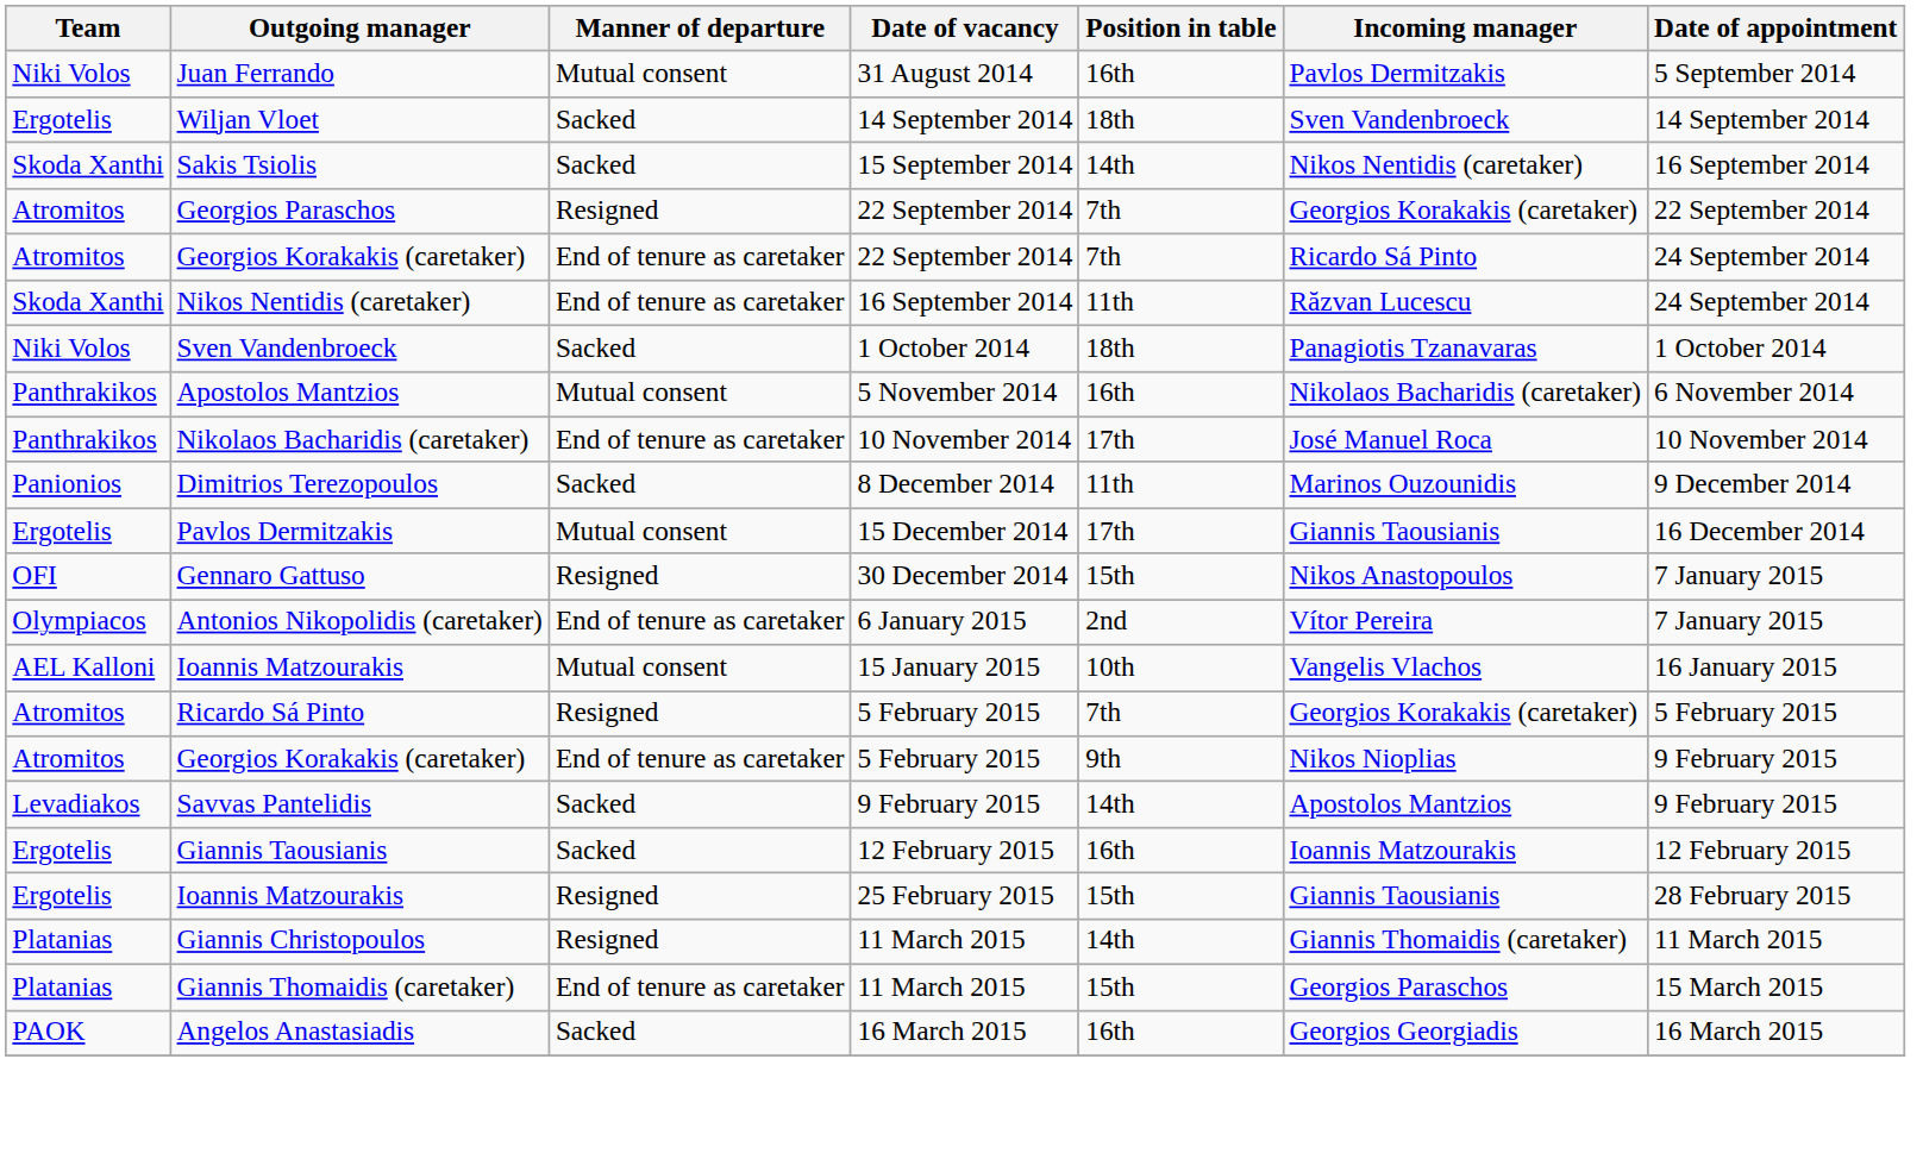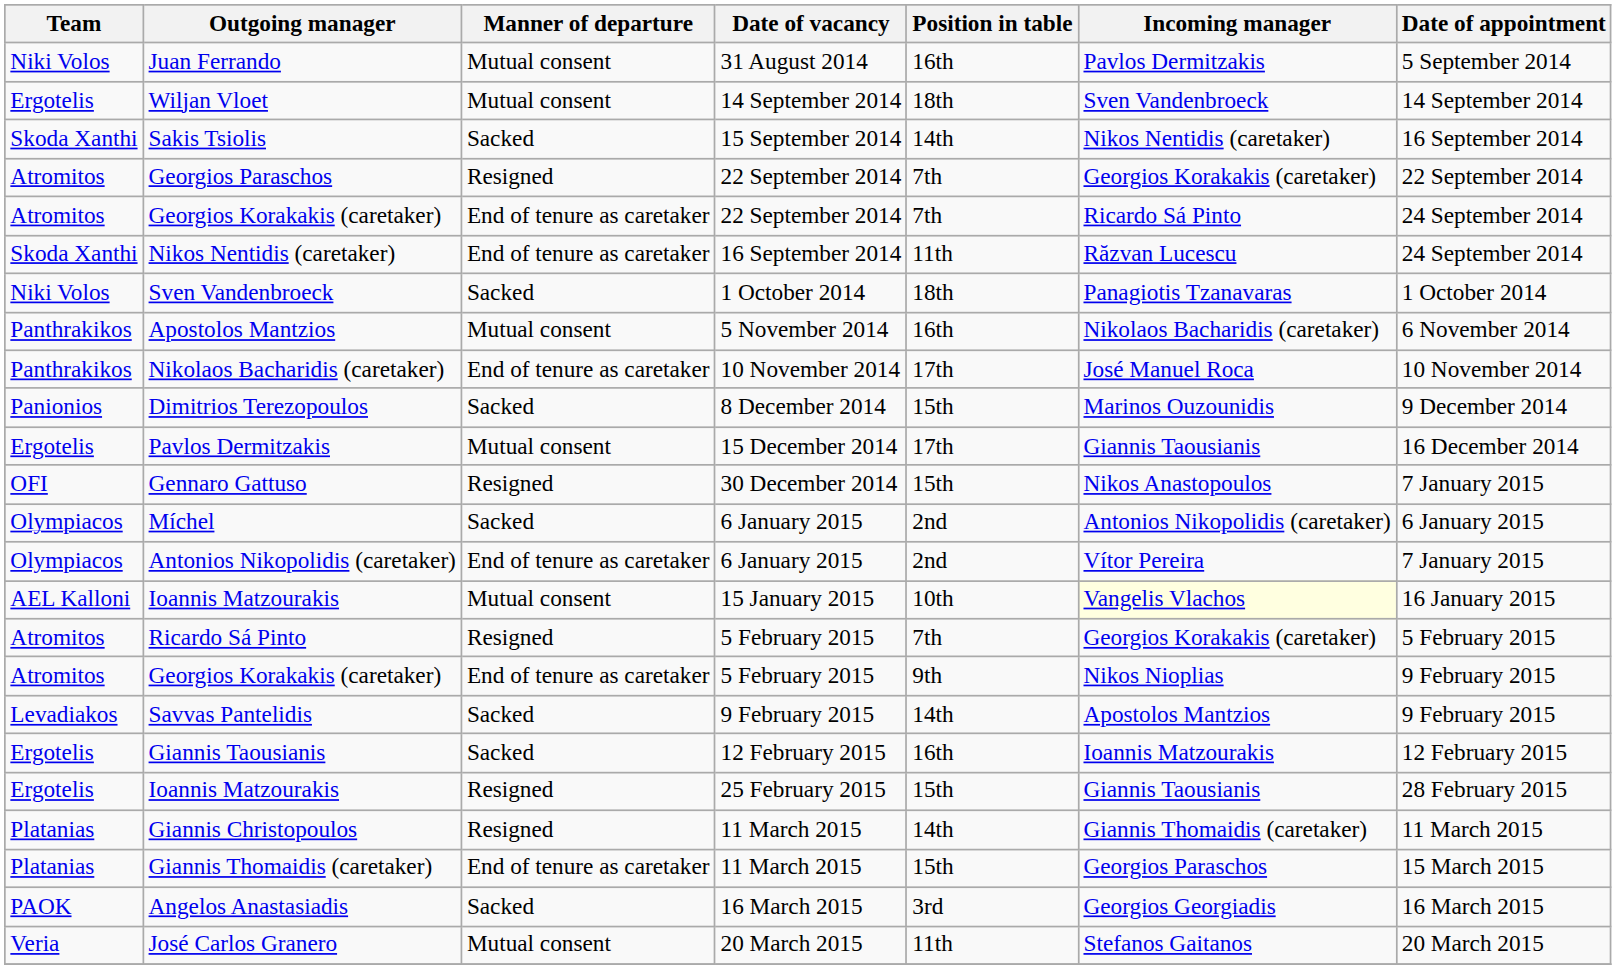 <table class="wikitable" style="font-size: 85%">
 <tr>
 <th>Team</th>
 <th>Outgoing manager</th>
 <th>Manner of departure</th>
 <th>Date of vacancy</th>
 <th>Position in table</th>
 <th>Incoming manager</th>
 <th>Date of appointment</th>
 </tr>
 <tr>
 <td><a href='#'>Niki Volos</a></td>
 <td> <a href='#'>Juan Ferrando</a></td>
 <td>Mutual consent</td>
 <td>31 August 2014</td>
 <td>16th</td>
 <td> <a href='#'>Pavlos Dermitzakis</a></td>
 <td>5 September 2014</td>
 </tr>
 <tr>
 <td><a href='#'>Ergotelis</a></td>
 <td> <a href='#'>Wiljan Vloet</a></td>
-<td>Sacked</td>
+<td>Mutual consent</td>
 <td>14 September 2014</td>
 <td>18th</td>
 <td> <a href='#'>Sven Vandenbroeck</a></td>
 <td>14 September 2014</td>
 </tr>
 <tr>
 <td><a href='#'>Skoda Xanthi</a></td>
 <td> <a href='#'>Sakis Tsiolis</a></td>
 <td>Sacked</td>
 <td>15 September 2014</td>
 <td>14th</td>
 <td> <a href='#'>Nikos Nentidis</a> (caretaker)</td>
 <td>16 September 2014</td>
 </tr>
 <tr>
 <td><a href='#'>Atromitos</a></td>
 <td> <a href='#'>Georgios Paraschos</a></td>
 <td>Resigned</td>
 <td>22 September 2014</td>
 <td>7th</td>
 <td> <a href='#'>Georgios Korakakis</a> (caretaker)</td>
 <td>22 September 2014</td>
 </tr>
 <tr>
 <td><a href='#'>Atromitos</a></td>
 <td> <a href='#'>Georgios Korakakis</a> (caretaker)</td>
 <td>End of tenure as caretaker</td>
 <td>22 September 2014</td>
 <td>7th</td>
 <td> <a href='#'>Ricardo Sá Pinto</a></td>
 <td>24 September 2014</td>
 </tr>
 <tr>
 <td><a href='#'>Skoda Xanthi</a></td>
 <td> <a href='#'>Nikos Nentidis</a> (caretaker)</td>
 <td>End of tenure as caretaker</td>
 <td>16 September 2014</td>
 <td>11th</td>
 <td> <a href='#'>Răzvan Lucescu</a></td>
 <td>24 September 2014</td>
 </tr>
 <tr>
 <td><a href='#'>Niki Volos</a></td>
 <td> <a href='#'>Sven Vandenbroeck</a></td>
 <td>Sacked</td>
 <td>1 October 2014</td>
 <td>18th</td>
 <td> <a href='#'>Panagiotis Tzanavaras</a></td>
 <td>1 October 2014</td>
 </tr>
 <tr>
 <td><a href='#'>Panthrakikos</a></td>
 <td> <a href='#'>Apostolos Mantzios</a></td>
 <td>Mutual consent</td>
 <td>5 November 2014</td>
 <td>16th</td>
 <td> <a href='#'>Nikolaos Bacharidis</a> (caretaker)</td>
 <td>6 November 2014</td>
 </tr>
 <tr>
 <td><a href='#'>Panthrakikos</a></td>
 <td> <a href='#'>Nikolaos Bacharidis</a> (caretaker)</td>
 <td>End of tenure as caretaker</td>
 <td>10 November 2014</td>
 <td>17th</td>
 <td> <a href='#'>José Manuel Roca</a></td>
 <td>10 November 2014</td>
 </tr>
 <tr>
 <td><a href='#'>Panionios</a></td>
 <td> <a href='#'>Dimitrios Terezopoulos</a></td>
 <td>Sacked</td>
 <td>8 December 2014</td>
-<td>11th</td>
+<td>15th</td>
 <td> <a href='#'>Marinos Ouzounidis</a></td>
 <td>9 December 2014</td>
 </tr>
 <tr>
 <td><a href='#'>Ergotelis</a></td>
 <td> <a href='#'>Pavlos Dermitzakis</a></td>
 <td>Mutual consent</td>
 <td>15 December 2014</td>
 <td>17th</td>
 <td> <a href='#'>Giannis Taousianis</a></td>
 <td>16 December 2014</td>
 </tr>
 <tr>
 <td><a href='#'>OFI</a></td>
 <td> <a href='#'>Gennaro Gattuso</a></td>
 <td>Resigned</td>
 <td>30 December 2014</td>
 <td>15th</td>
 <td> <a href='#'>Nikos Anastopoulos</a></td>
 <td>7 January 2015</td>
 </tr>
 <tr>
 <td><a href='#'>Olympiacos</a></td>
+<td> <a href='#'>Míchel</a></td>
+<td>Sacked</td>
+<td>6 January 2015</td>
+<td>2nd</td>
+<td> <a href='#'>Antonios Nikopolidis</a> (caretaker)</td>
+<td>6 January 2015</td>
+</tr>
+<tr>
+<td><a href='#'>Olympiacos</a></td>
 <td> <a href='#'>Antonios Nikopolidis</a> (caretaker)</td>
 <td>End of tenure as caretaker</td>
 <td>6 January 2015</td>
 <td>2nd</td>
 <td> <a href='#'>Vítor Pereira</a></td>
 <td>7 January 2015</td>
 </tr>
 <tr>
 <td><a href='#'>AEL Kalloni</a></td>
 <td> <a href='#'>Ioannis Matzourakis</a></td>
 <td>Mutual consent</td>
 <td>15 January 2015</td>
 <td>10th</td>
-<td> <a href='#'>Vangelis Vlachos</a></td>
+<td style="background: lightyellow;"> <a href='#'>Vangelis Vlachos</a></td>
 <td>16 January 2015</td>
 </tr>
 <tr>
 <td><a href='#'>Atromitos</a></td>
 <td> <a href='#'>Ricardo Sá Pinto</a></td>
 <td>Resigned</td>
 <td>5 February 2015</td>
 <td>7th</td>
 <td> <a href='#'>Georgios Korakakis</a> (caretaker)</td>
 <td>5 February 2015</td>
 </tr>
 <tr>
 <td><a href='#'>Atromitos</a></td>
 <td> <a href='#'>Georgios Korakakis</a> (caretaker)</td>
 <td>End of tenure as caretaker</td>
 <td>5 February 2015</td>
 <td>9th</td>
 <td> <a href='#'>Nikos Nioplias</a></td>
 <td>9 February 2015</td>
 </tr>
 <tr>
 <td><a href='#'>Levadiakos</a></td>
 <td> <a href='#'>Savvas Pantelidis</a></td>
 <td>Sacked</td>
 <td>9 February 2015</td>
 <td>14th</td>
 <td> <a href='#'>Apostolos Mantzios</a></td>
 <td>9 February 2015</td>
 </tr>
 <tr>
 <td><a href='#'>Ergotelis</a></td>
 <td> <a href='#'>Giannis Taousianis</a></td>
 <td>Sacked</td>
 <td>12 February 2015</td>
 <td>16th</td>
 <td> <a href='#'>Ioannis Matzourakis</a></td>
 <td>12 February 2015</td>
 </tr>
 <tr>
 <td><a href='#'>Ergotelis</a></td>
 <td>   <a href='#'>Ioannis Matzourakis</a></td>
 <td>Resigned</td>
 <td>25 February 2015</td>
 <td>15th</td>
 <td> <a href='#'>Giannis Taousianis</a></td>
 <td>28 February 2015</td>
 </tr>
 <tr>
 <td><a href='#'>Platanias</a></td>
 <td> <a href='#'>Giannis Christopoulos</a></td>
 <td>Resigned</td>
 <td>11 March 2015</td>
 <td>14th</td>
 <td> <a href='#'>Giannis Thomaidis</a> (caretaker)</td>
 <td>11 March 2015</td>
 </tr>
 <tr>
 <td><a href='#'>Platanias</a></td>
 <td> <a href='#'>Giannis Thomaidis</a> (caretaker)</td>
 <td>End of tenure as caretaker</td>
 <td>11 March 2015</td>
 <td>15th</td>
 <td> <a href='#'>Georgios Paraschos</a></td>
 <td>15 March 2015</td>
 </tr>
 <tr>
 <td><a href='#'>PAOK</a></td>
 <td> <a href='#'>Angelos Anastasiadis</a></td>
 <td>Sacked</td>
 <td>16 March 2015</td>
-<td>16th</td>
+<td>3rd</td>
 <td> <a href='#'>Georgios Georgiadis</a></td>
 <td>16 March 2015</td>
 </tr>
 <tr>
+<td><a href='#'>Veria</a></td>
+<td> <a href='#'>José Carlos Granero</a></td>
+<td>Mutual consent</td>
+<td>20 March 2015</td>
+<td>11th</td>
+<td> <a href='#'>Stefanos Gaitanos</a></td>
+<td>20 March 2015</td>
+</tr>
+<tr>
 </tr>
 </table>
